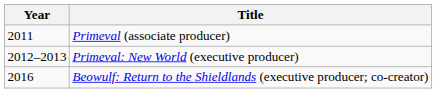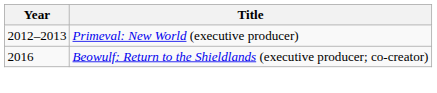 <table class="wikitable">
 <tr>
 <th>Year</th>
 <th>Title</th>
-</tr>
-<tr>
-<td>2011</td>
-<td><em><a href='#'>Primeval</a></em> (associate producer)</td>
 </tr>
 <tr>
 <td>2012–2013</td>
 <td><em><a href='#'>Primeval: New World</a></em> (executive producer)<em></em></td>
 </tr>
 <tr>
 <td>2016</td>
 <td><em><a href='#'>Beowulf: Return to the Shieldlands</a></em> (executive producer; co-creator)</td>
 </tr>
 </table>
